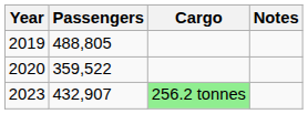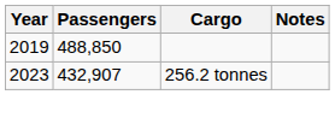 <table class="wikitable">
 <tr>
 <th>Year</th>
 <th>Passengers</th>
 <th>Cargo</th>
 <th>Notes</th>
 </tr>
 <tr>
 <td>2019</td>
-<td>488,805</td>
-<td></td>
-<td></td>
-</tr>
-<tr>
-<td>2020</td>
-<td>359,522</td>
+<td>488,850</td>
 <td></td>
 <td></td>
 </tr>
 <tr>
 <td>2023</td>
 <td>432,907</td>
-<td style="background: lightgreen;">256.2 tonnes</td>
+<td>256.2 tonnes</td>
 <td></td>
 </tr>
 </table>
